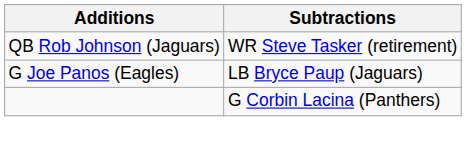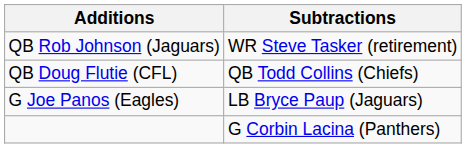 <table class="wikitable">
 <tr>
 <th>Additions</th>
 <th>Subtractions</th>
 </tr>
 <tr>
 <td>QB <a href='#'>Rob Johnson</a> (Jaguars)</td>
 <td>WR <a href='#'>Steve Tasker</a> (retirement)</td>
 </tr>
 <tr>
+<td>QB <a href='#'>Doug Flutie</a> (CFL)</td>
+<td>QB <a href='#'>Todd Collins</a> (Chiefs)</td>
+</tr>
+<tr>
 <td>G <a href='#'>Joe Panos</a> (Eagles)</td>
 <td>LB <a href='#'>Bryce Paup</a> (Jaguars)</td>
 </tr>
 <tr>
 <td></td>
 <td>G <a href='#'>Corbin Lacina</a> (Panthers)</td>
 </tr>
 </table>
